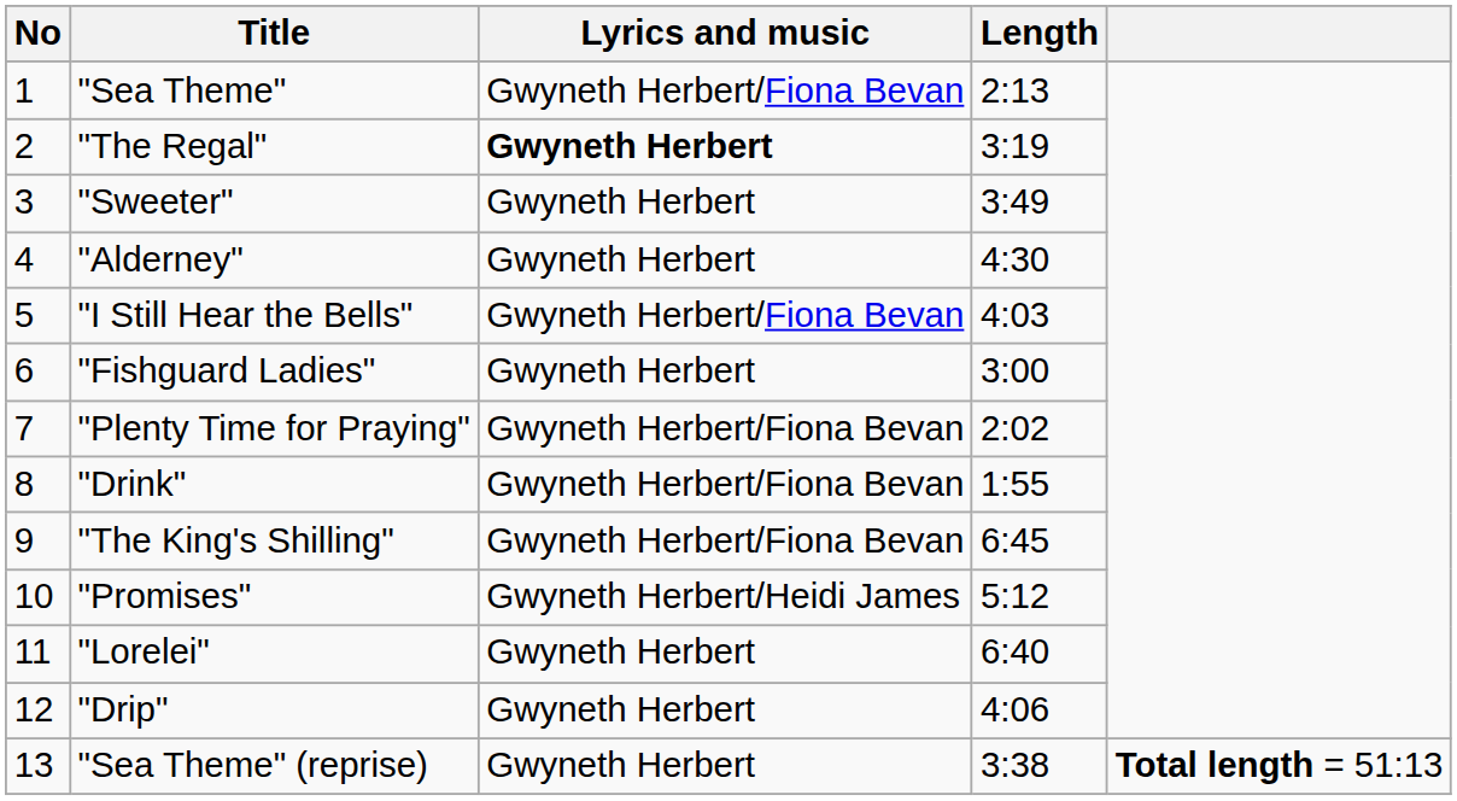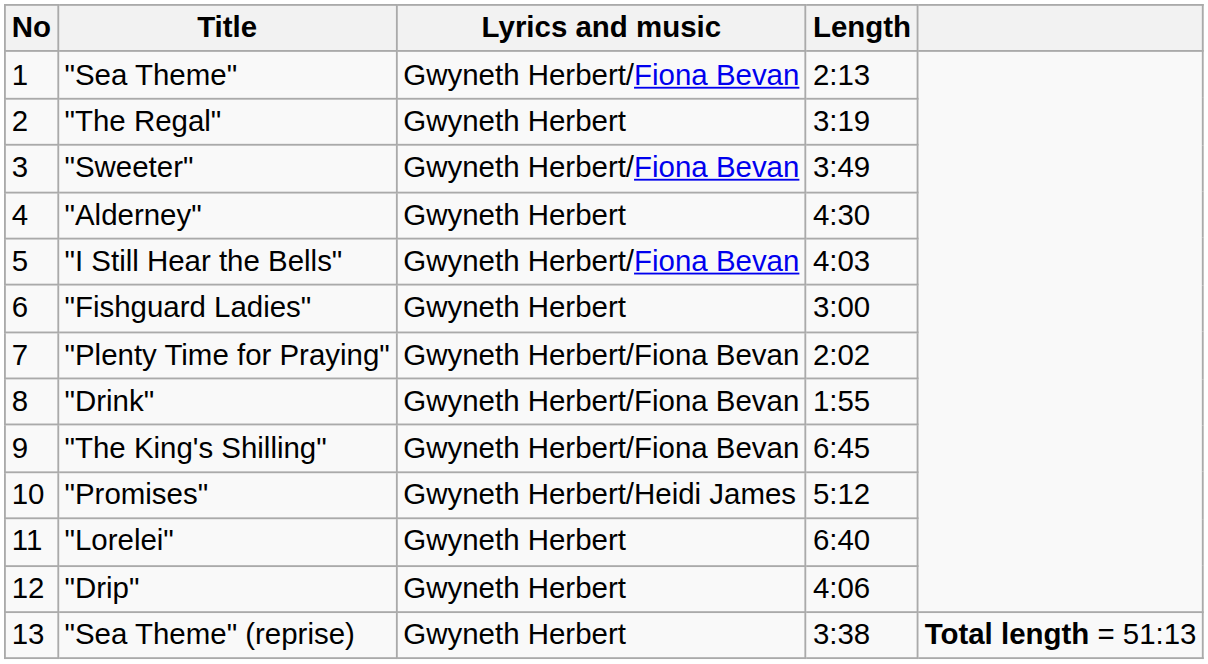 <table class="wikitable">
 <tr>
 <th>No</th>
 <th>Title</th>
 <th>Lyrics and music</th>
 <th>Length</th>
 <th></th>
 </tr>
 <tr>
 <td>1</td>
 <td>"Sea Theme"</td>
 <td>Gwyneth Herbert/<a href='#'>Fiona Bevan</a></td>
 <td>2:13</td>
 </tr>
 <tr>
 <td>2</td>
 <td>"The Regal"</td>
-<td><strong>Gwyneth Herbert</strong></td>
+<td>Gwyneth Herbert</td>
 <td>3:19</td>
 </tr>
 <tr>
 <td>3</td>
 <td>"Sweeter"</td>
-<td>Gwyneth Herbert</td>
+<td>Gwyneth Herbert/<a href='#'>Fiona Bevan</a></td>
 <td>3:49</td>
 </tr>
 <tr>
 <td>4</td>
 <td>"Alderney"</td>
 <td>Gwyneth Herbert</td>
 <td>4:30</td>
 </tr>
 <tr>
 <td>5</td>
 <td>"I Still Hear the Bells"</td>
 <td>Gwyneth Herbert/<a href='#'>Fiona Bevan</a></td>
 <td>4:03</td>
 </tr>
 <tr>
 <td>6</td>
 <td>"Fishguard Ladies"</td>
 <td>Gwyneth Herbert</td>
 <td>3:00</td>
 </tr>
 <tr>
 <td>7</td>
 <td>"Plenty Time for Praying"</td>
 <td>Gwyneth Herbert/Fiona Bevan</td>
 <td>2:02</td>
 </tr>
 <tr>
 <td>8</td>
 <td>"Drink"</td>
 <td>Gwyneth Herbert/Fiona Bevan</td>
 <td>1:55</td>
 </tr>
 <tr>
 <td>9</td>
 <td>"The King's Shilling"</td>
 <td>Gwyneth Herbert/Fiona Bevan</td>
 <td>6:45</td>
 </tr>
 <tr>
 <td>10</td>
 <td>"Promises"</td>
 <td>Gwyneth Herbert/Heidi James</td>
 <td>5:12</td>
 </tr>
 <tr>
 <td>11</td>
 <td>"Lorelei"</td>
 <td>Gwyneth Herbert</td>
 <td>6:40</td>
 </tr>
 <tr>
 <td>12</td>
 <td>"Drip"</td>
 <td>Gwyneth Herbert</td>
 <td>4:06</td>
 </tr>
 <tr>
 <td>13</td>
 <td>"Sea Theme" (reprise)</td>
 <td>Gwyneth Herbert</td>
 <td>3:38</td>
 <td><strong>Total length</strong> =  51:13</td>
 </tr>
 </table>
